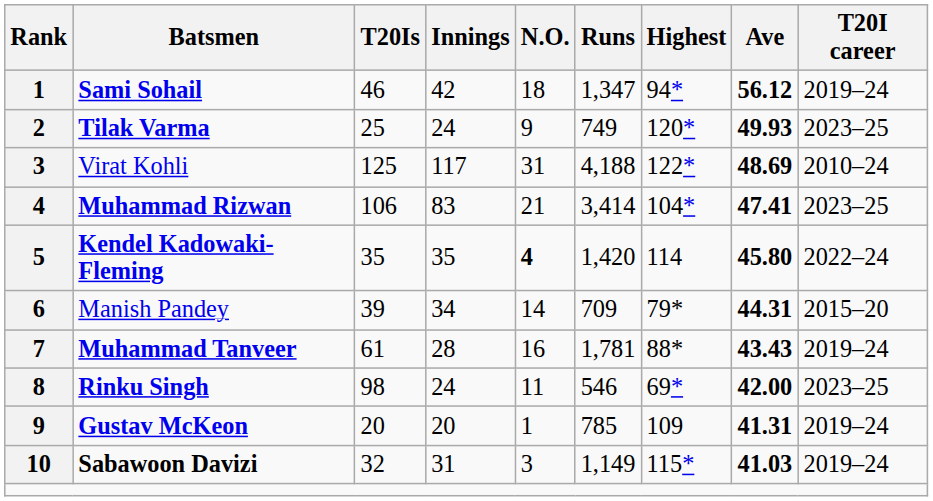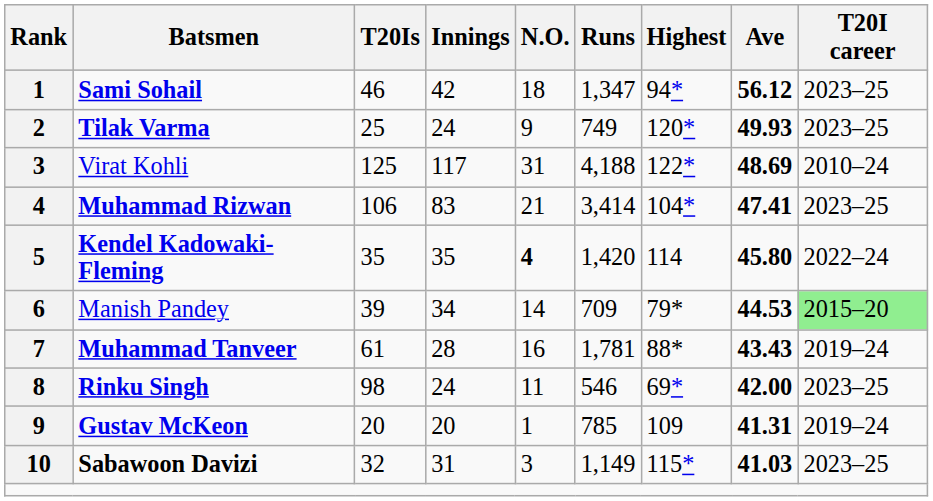 <table class="sortable wikitable">
 <tr>
 <th>Rank</th>
 <th>Batsmen</th>
 <th>T20Is</th>
 <th>Innings</th>
 <th>N.O.</th>
 <th>Runs</th>
 <th>Highest</th>
 <th>Ave</th>
 <th>T20I career</th>
 </tr>
 <tr>
 <th>1</th>
 <td> <strong><a href='#'>Sami Sohail</a></strong></td>
 <td>46</td>
 <td>42</td>
 <td>18</td>
 <td>1,347</td>
 <td>94<a href='#'>*</a></td>
 <td><strong>56.12</strong></td>
-<td>2019–24</td>
+<td>2023–25</td>
 </tr>
 <tr>
 <th>2</th>
 <td> <strong><a href='#'>Tilak Varma</a></strong></td>
 <td>25</td>
 <td>24</td>
 <td>9</td>
 <td>749</td>
 <td>120<a href='#'>*</a></td>
 <td><strong>49.93</strong></td>
 <td>2023–25</td>
 </tr>
 <tr>
 <th>3</th>
 <td> <a href='#'>Virat Kohli</a></td>
 <td>125</td>
 <td>117</td>
 <td>31</td>
 <td>4,188</td>
 <td>122<a href='#'>*</a></td>
 <td><strong>48.69</strong></td>
 <td>2010–24</td>
 </tr>
 <tr>
 <th>4</th>
 <td> <strong><a href='#'>Muhammad Rizwan</a></strong></td>
 <td>106</td>
 <td>83</td>
 <td>21</td>
 <td>3,414</td>
 <td>104<a href='#'>*</a></td>
 <td><strong>47.41</strong></td>
 <td>2023–25</td>
 </tr>
 <tr>
 <th>5</th>
 <td> <strong><a href='#'>Kendel Kadowaki-Fleming</a></strong></td>
 <td>35</td>
 <td>35</td>
 <td><strong>4</strong></td>
 <td>1,420</td>
 <td>114</td>
 <td><strong>45.80</strong></td>
 <td>2022–24</td>
 </tr>
 <tr>
 <th>6</th>
 <td> <a href='#'>Manish Pandey</a></td>
 <td>39</td>
 <td>34</td>
 <td>14</td>
 <td>709</td>
 <td>79*</td>
-<td><strong>44.31</strong></td>
-<td>2015–20</td>
+<td><strong>44.53</strong></td>
+<td style="background: lightgreen;">2015–20</td>
 </tr>
 <tr>
 <th>7</th>
 <td> <strong><a href='#'>Muhammad Tanveer</a></strong></td>
 <td>61</td>
 <td>28</td>
 <td>16</td>
 <td>1,781</td>
 <td>88*</td>
 <td><strong>43.43</strong></td>
 <td>2019–24</td>
 </tr>
 <tr>
 <th>8</th>
 <td> <a href='#'><strong>Rinku Singh</strong></a></td>
 <td>98</td>
 <td>24</td>
 <td>11</td>
 <td>546</td>
 <td>69<a href='#'>*</a></td>
 <td><strong>42.00</strong></td>
 <td>2023–25</td>
 </tr>
 <tr>
 <th>9</th>
 <td> <strong><a href='#'>Gustav McKeon</a></strong></td>
 <td>20</td>
 <td>20</td>
 <td>1</td>
 <td>785</td>
 <td>109</td>
 <td><strong>41.31</strong></td>
 <td>2019–24</td>
 </tr>
 <tr>
 <th>10</th>
 <td> <strong>Sabawoon Davizi</strong></td>
 <td>32</td>
 <td>31</td>
 <td>3</td>
 <td>1,149</td>
 <td>115<a href='#'>*</a></td>
 <td><strong>41.03</strong></td>
-<td>2019–24</td>
+<td>2023–25</td>
 </tr>
 <tr class=sortbottom>
 <td colspan=9></td>
 </tr>
 </table>
